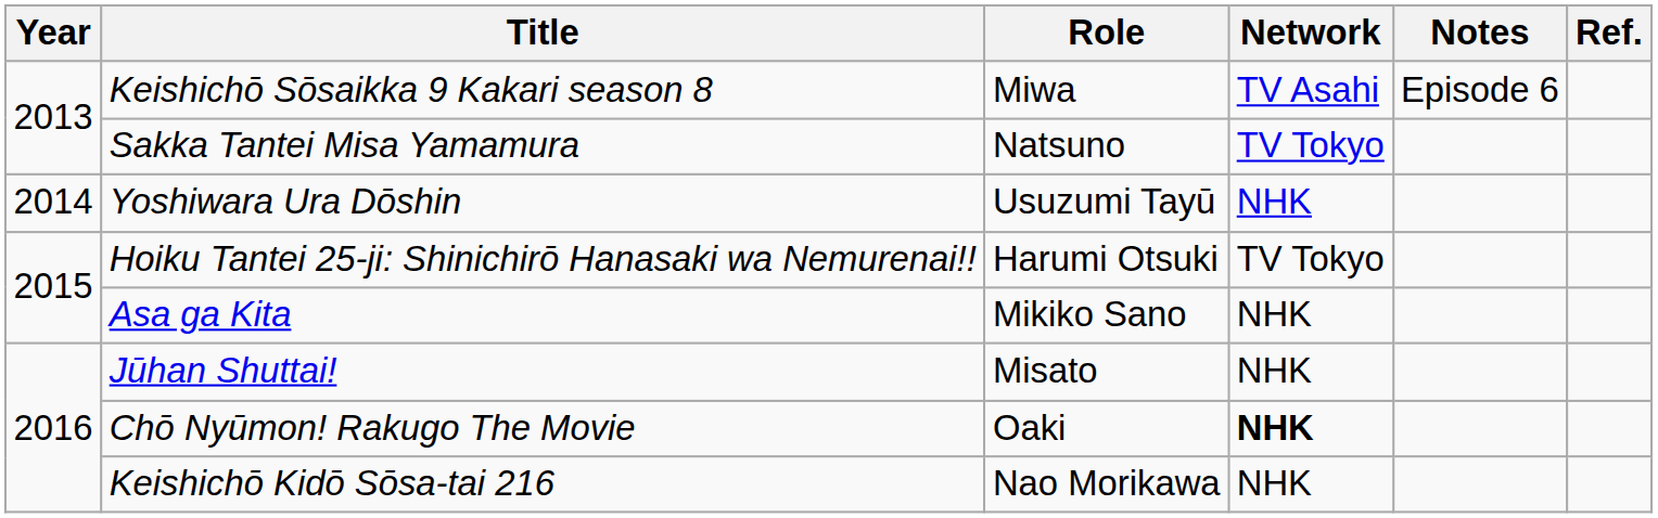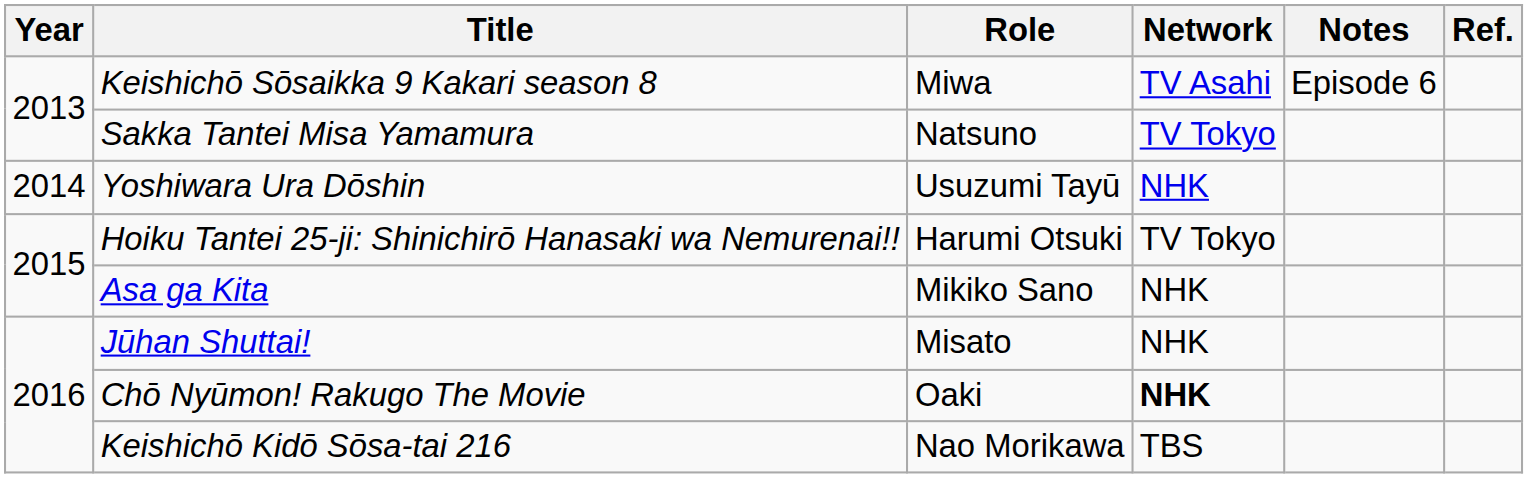 <table class="wikitable">
 <tr>
 <th>Year</th>
 <th>Title</th>
 <th>Role</th>
 <th>Network</th>
 <th>Notes</th>
 <th>Ref.</th>
 </tr>
 <tr>
 <td rowspan="2">2013</td>
 <td><em>Keishichō Sōsaikka 9 Kakari season 8</em></td>
 <td>Miwa</td>
 <td><a href='#'>TV Asahi</a></td>
 <td>Episode 6</td>
 <td></td>
 </tr>
 <tr>
 <td><em>Sakka Tantei Misa Yamamura</em></td>
 <td>Natsuno</td>
 <td><a href='#'>TV Tokyo</a></td>
 <td></td>
 <td></td>
 </tr>
 <tr>
 <td>2014</td>
 <td><em>Yoshiwara Ura Dōshin</em></td>
 <td>Usuzumi Tayū</td>
 <td><a href='#'>NHK</a></td>
 <td></td>
 <td></td>
 </tr>
 <tr>
 <td rowspan="2">2015</td>
 <td><em>Hoiku Tantei 25-ji: Shinichirō Hanasaki wa Nemurenai!!</em></td>
 <td>Harumi Otsuki</td>
 <td>TV Tokyo</td>
 <td></td>
 <td></td>
 </tr>
 <tr>
 <td><em><a href='#'>Asa ga Kita</a></em></td>
 <td>Mikiko Sano</td>
 <td>NHK</td>
 <td></td>
 <td></td>
 </tr>
 <tr>
 <td rowspan="3">2016</td>
 <td><em><a href='#'>Jūhan Shuttai!</a></em></td>
 <td>Misato</td>
 <td>NHK</td>
 <td></td>
 <td></td>
 </tr>
 <tr>
 <td><em>Chō Nyūmon! Rakugo The Movie</em></td>
 <td>Oaki</td>
 <td><strong>NHK</strong></td>
 <td></td>
 <td></td>
 </tr>
 <tr>
 <td><em>Keishichō Kidō Sōsa-tai 216</em></td>
 <td>Nao Morikawa</td>
-<td>NHK</td>
+<td>TBS</td>
 <td></td>
 <td></td>
 </tr>
 </table>
